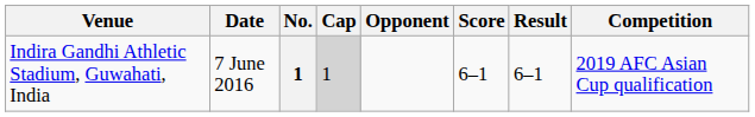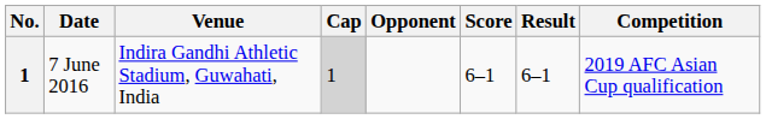 <table class="wikitable sortable plainrowheaders">
 <tr>
+<th scope=col>No.</th>
+<th scope=col data-sort-type=date>Date</th>
 <th scope=col>Venue</th>
-<th scope=col data-sort-type=date>Date</th>
-<th scope=col>No.</th>
 <th scope=col>Cap</th>
 <th scope=col>Opponent</th>
 <th scope=col>Score</th>
 <th scope=col>Result</th>
 <th scope=col>Competition</th>
 </tr>
 <tr>
+<th scope=row>1</th>
+<td>7 June 2016</td>
 <td><a href='#'>Indira Gandhi Athletic Stadium</a>, <a href='#'>Guwahati</a>, India</td>
-<td>7 June 2016</td>
-<th scope=row>1</th>
 <td style="background: lightgrey;">1</td>
 <td></td>
 <td>6–1</td>
 <td>6–1</td>
 <td><a href='#'>2019 AFC Asian Cup qualification</a></td>
 </tr>
 </table>
